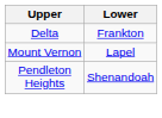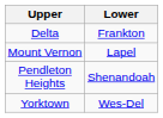 <table class="wikitable" style="text-align:center;">
 <tr>
 <th>Upper</th>
 <th>Lower</th>
 </tr>
 <tr>
 <td><a href='#'>Delta</a></td>
 <td><a href='#'>Frankton</a></td>
 </tr>
 <tr>
 <td><a href='#'>Mount Vernon</a></td>
 <td><a href='#'>Lapel</a></td>
 </tr>
 <tr>
 <td><a href='#'>Pendleton <br> Heights</a></td>
 <td><a href='#'>Shenandoah</a></td>
 </tr>
+<tr>
+<td><a href='#'>Yorktown</a></td>
+<td><a href='#'>Wes-Del</a></td>
+</tr>
 </table>
